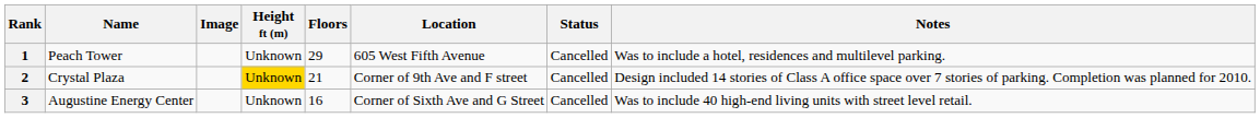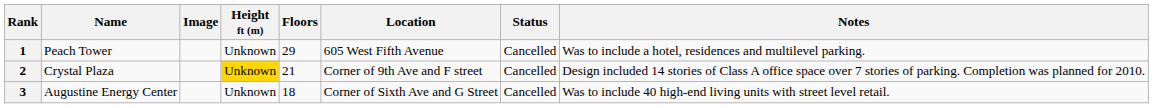 <table class="wikitable sortable">
 <tr>
 <th>Rank</th>
 <th>Name</th>
 <th class="unsortable">Image</th>
 <th>Height<br><small>ft (m)</small></th>
 <th>Floors</th>
 <th>Location</th>
 <th>Status</th>
 <th class="unsortable">Notes</th>
 </tr>
 <tr>
 <th>1</th>
 <td>Peach Tower</td>
 <td></td>
 <td>Unknown</td>
 <td>29</td>
 <td>605 West Fifth Avenue</td>
 <td>Cancelled</td>
 <td>Was to include a hotel, residences and multilevel parking.</td>
 </tr>
 <tr>
 <th>2</th>
 <td>Crystal Plaza</td>
 <td></td>
 <td style="background: gold;">Unknown</td>
 <td>21</td>
 <td>Corner of 9th Ave and F street</td>
 <td>Cancelled</td>
 <td>Design included 14 stories of Class A office space over 7 stories of parking. Completion was planned for 2010.</td>
 </tr>
 <tr>
 <th>3</th>
 <td>Augustine Energy Center</td>
 <td></td>
 <td>Unknown</td>
-<td>16</td>
+<td>18</td>
 <td>Corner of Sixth Ave and G Street</td>
 <td>Cancelled</td>
 <td>Was to include 40 high-end living units with street level retail.</td>
 </tr>
 </table>
